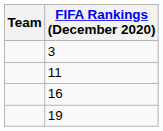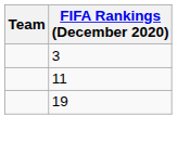 <table class="wikitable">
 <tr>
 <th>Team</th>
 <th><a href='#'>FIFA Rankings</a><br>(December 2020)</th>
 </tr>
 <tr>
 <td></td>
 <td>3</td>
 </tr>
 <tr>
 <td><s></s></td>
 <td>11</td>
 </tr>
 <tr>
-<td><s></s></td>
-<td>16</td>
-</tr>
-<tr>
 <td></td>
 <td>19</td>
 </tr>
 </table>
